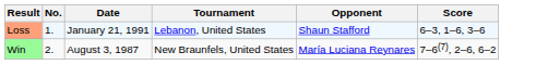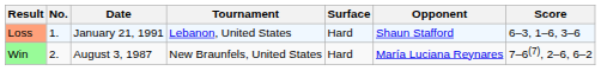 <table class="sortable wikitable" style=font-size:97%>
 <tr>
 <th>Result</th>
 <th>No.</th>
 <th>Date</th>
 <th>Tournament</th>
+<th>Surface</th>
 <th>Opponent</th>
 <th>Score</th>
 </tr>
 <tr style="background:#f0f8ff;">
 <td style="background:#ffa07a;">Loss</td>
 <td>1.</td>
 <td>January 21, 1991</td>
 <td><a href='#'>Lebanon</a>, United States</td>
+<td>Hard</td>
 <td> <a href='#'>Shaun Stafford</a></td>
 <td>6–3, 1–6, 3–6</td>
 </tr>
 <tr>
 <td style="background:#98fb98;">Win</td>
 <td>2.</td>
 <td>August 3, 1987</td>
 <td>New Braunfels, United States</td>
+<td>Hard</td>
 <td> <a href='#'>María Luciana Reynares</a></td>
 <td>7–6<sup>(7)</sup>, 2–6, 6–2</td>
 </tr>
 </table>
